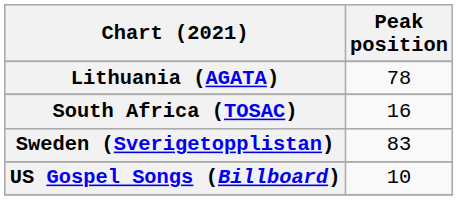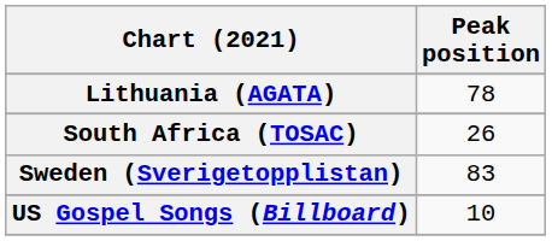 <table class="wikitable sortable plainrowheaders" style="text-align:center">
 <tr>
 <th scope="col">Chart (2021)</th>
 <th scope="col">Peak<br>position</th>
 </tr>
 <tr>
 </tr>
 <tr>
 </tr>
 <tr>
 </tr>
 <tr>
 <th scope="row">Lithuania (<a href='#'>AGATA</a>)</th>
 <td>78</td>
 </tr>
 <tr>
 </tr>
 <tr>
 <th scope="row">South Africa (<a href='#'>TOSAC</a>)</th>
-<td>16</td>
+<td>26</td>
 </tr>
 <tr>
 <th scope="row">Sweden (<a href='#'>Sverigetopplistan</a>)</th>
 <td>83</td>
 </tr>
 <tr>
 </tr>
 <tr>
 </tr>
 <tr>
 </tr>
 <tr>
 <th scope="row">US <a href='#'>Gospel Songs</a> (<em><a href='#'>Billboard</a></em>)</th>
 <td>10</td>
 </tr>
 <tr>
 </tr>
 </table>
